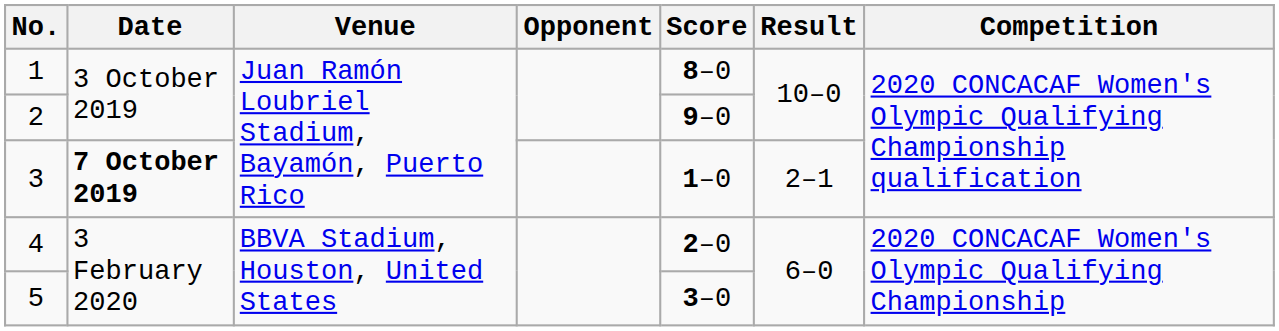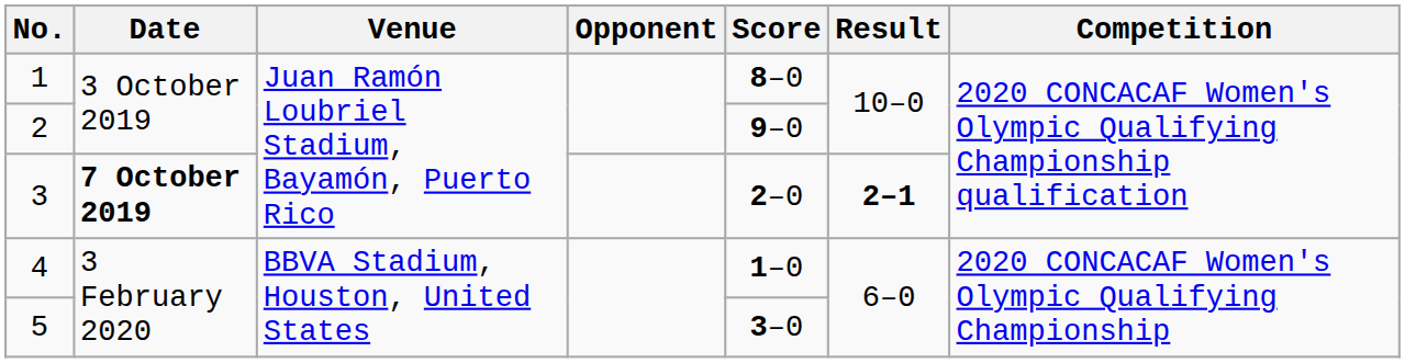 <table class="wikitable">
 <tr>
 <th>No.</th>
 <th>Date</th>
 <th>Venue</th>
 <th>Opponent</th>
 <th>Score</th>
 <th>Result</th>
 <th>Competition</th>
 </tr>
 <tr>
 <td style="text-align:center;">1</td>
 <td rowspan=2>3 October 2019</td>
 <td rowspan=3><a href='#'>Juan Ramón Loubriel Stadium</a>, <a href='#'>Bayamón</a>, <a href='#'>Puerto Rico</a></td>
 <td rowspan=2></td>
 <td style="text-align:center;"><strong>8</strong>–0</td>
 <td rowspan=2 style="text-align:center;">10–0</td>
 <td rowspan=3><a href='#'>2020 CONCACAF Women's Olympic Qualifying Championship qualification</a></td>
 </tr>
 <tr style="text-align:center;">
 <td>2</td>
 <td><strong>9</strong>–0</td>
 </tr>
 <tr>
 <td style="text-align:center;">3</td>
 <td><strong>7 October 2019</strong></td>
 <td></td>
-<td style="text-align:center;"><strong>1</strong>–0</td>
-<td style="text-align:center;">2–1</td>
+<td style="text-align:center;"><strong>2</strong>–0</td>
+<td style="text-align:center;"><strong>2–1</strong></td>
 </tr>
 <tr>
 <td style="text-align:center;">4</td>
 <td rowspan=2>3 February 2020</td>
 <td rowspan=2><a href='#'>BBVA Stadium</a>, <a href='#'>Houston</a>, <a href='#'>United States</a></td>
 <td rowspan=2></td>
-<td style="text-align:center;"><strong>2</strong>–0</td>
+<td style="text-align:center;"><strong>1</strong>–0</td>
 <td rowspan=2 style="text-align:center;">6–0</td>
 <td rowspan=2><a href='#'>2020 CONCACAF Women's Olympic Qualifying Championship</a></td>
 </tr>
 <tr style="text-align:center;">
 <td>5</td>
 <td><strong>3</strong>–0</td>
 </tr>
 </table>
